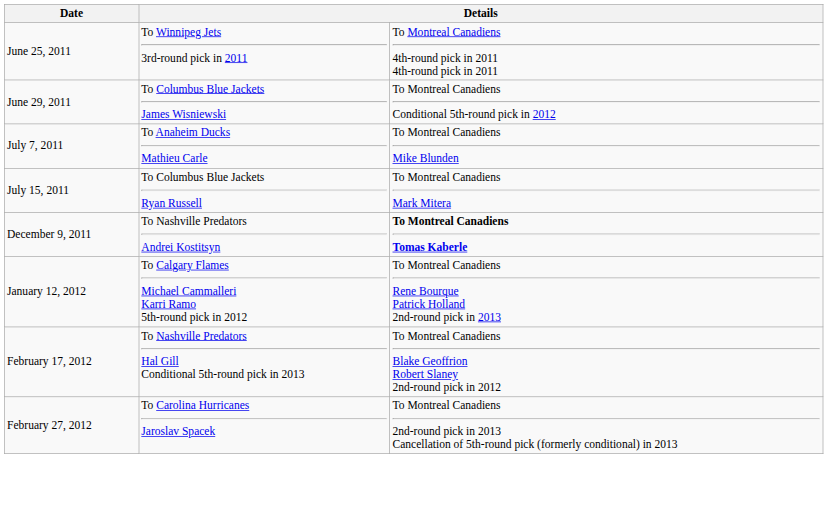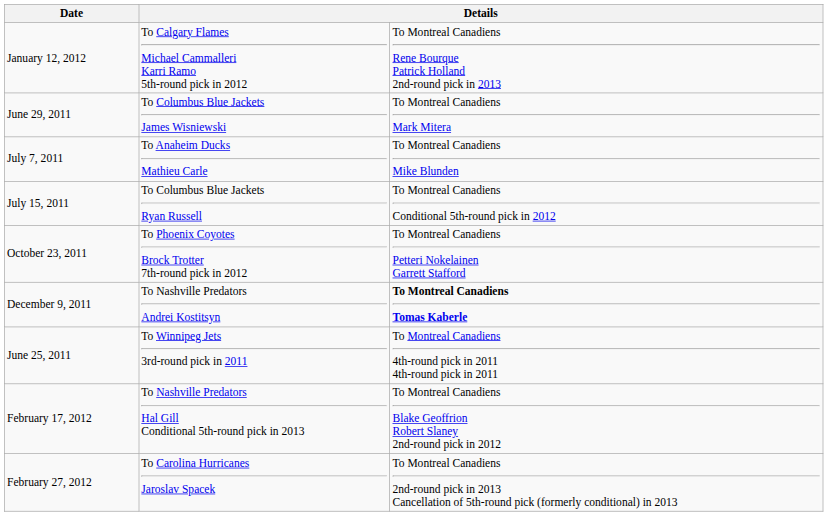 <table class="wikitable" style="width:90%; padding:3px;">
 <tr>
 <th>Date</th>
 <th colspan="2">Details</th>
 </tr>
 <tr>
-<td>June 25, 2011</td>
-<td valign="top">To <a href='#'>Winnipeg Jets</a> <hr>3rd-round pick in <a href='#'>2011</a></td>
-<td valign="top">To <a href='#'>Montreal Canadiens</a> <hr>4th-round pick in 2011<br>4th-round pick in 2011</td>
+<td>January 12, 2012</td>
+<td valign="top">To <a href='#'>Calgary Flames</a> <hr><a href='#'>Michael Cammalleri</a><br><a href='#'>Karri Ramo</a><br>5th-round pick in 2012</td>
+<td valign="top">To Montreal Canadiens <hr><a href='#'>Rene Bourque</a><br><a href='#'>Patrick Holland</a><br>2nd-round pick in <a href='#'>2013</a></td>
 </tr>
 <tr>
 <td>June 29, 2011</td>
 <td valign="top">To <a href='#'>Columbus Blue Jackets</a> <hr><a href='#'>James Wisniewski</a></td>
-<td valign="top">To Montreal Canadiens <hr>Conditional 5th-round pick in <a href='#'>2012</a></td>
+<td valign="top">To Montreal Canadiens <hr><a href='#'>Mark Mitera</a></td>
 </tr>
 <tr>
 <td>July 7, 2011</td>
 <td valign="top">To <a href='#'>Anaheim Ducks</a> <hr><a href='#'>Mathieu Carle</a></td>
 <td valign="top">To Montreal Canadiens <hr><a href='#'>Mike Blunden</a></td>
 </tr>
 <tr>
 <td>July 15, 2011</td>
 <td valign="top">To Columbus Blue Jackets <hr><a href='#'>Ryan Russell</a></td>
-<td valign="top">To Montreal Canadiens <hr><a href='#'>Mark Mitera</a></td>
+<td valign="top">To Montreal Canadiens <hr>Conditional 5th-round pick in <a href='#'>2012</a></td>
+</tr>
+<tr>
+<td>October 23, 2011</td>
+<td valign="top">To <a href='#'>Phoenix Coyotes</a> <hr><a href='#'>Brock Trotter</a><br>7th-round pick in 2012</td>
+<td valign="top">To Montreal Canadiens <hr><a href='#'>Petteri Nokelainen</a><br><a href='#'>Garrett Stafford</a></td>
 </tr>
 <tr>
 <td>December 9, 2011</td>
 <td valign="top">To Nashville Predators <hr><a href='#'>Andrei Kostitsyn</a></td>
 <td valign="top"><strong>To Montreal Canadiens <hr><a href='#'>Tomas Kaberle</a></strong></td>
 </tr>
 <tr>
-<td>January 12, 2012</td>
-<td valign="top">To <a href='#'>Calgary Flames</a> <hr><a href='#'>Michael Cammalleri</a><br><a href='#'>Karri Ramo</a><br>5th-round pick in 2012</td>
-<td valign="top">To Montreal Canadiens <hr><a href='#'>Rene Bourque</a><br><a href='#'>Patrick Holland</a><br>2nd-round pick in <a href='#'>2013</a></td>
+<td>June 25, 2011</td>
+<td valign="top">To <a href='#'>Winnipeg Jets</a> <hr>3rd-round pick in <a href='#'>2011</a></td>
+<td valign="top">To <a href='#'>Montreal Canadiens</a> <hr>4th-round pick in 2011<br>4th-round pick in 2011</td>
 </tr>
 <tr>
 <td>February 17, 2012</td>
 <td valign="top">To <a href='#'>Nashville Predators</a> <hr><a href='#'>Hal Gill</a><br>Conditional 5th-round pick in 2013</td>
 <td valign="top">To Montreal Canadiens <hr><a href='#'>Blake Geoffrion</a><br><a href='#'>Robert Slaney</a><br>2nd-round pick in 2012</td>
 </tr>
 <tr>
 <td>February 27, 2012</td>
 <td valign="top">To <a href='#'>Carolina Hurricanes</a> <hr><a href='#'>Jaroslav Spacek</a></td>
 <td valign="top">To Montreal Canadiens <hr>2nd-round pick in 2013<br>Cancellation of 5th-round pick (formerly conditional) in 2013</td>
 </tr>
 </table>
